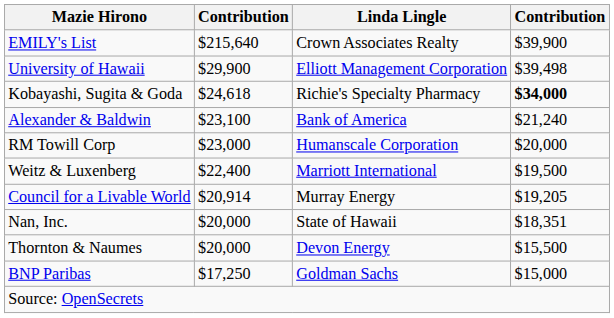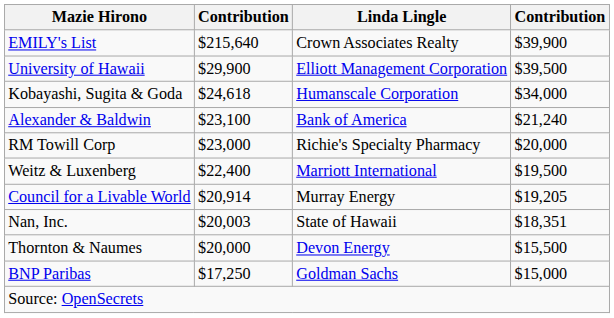 <table class="wikitable sortable">
 <tr>
 <th>Mazie Hirono</th>
 <th>Contribution</th>
 <th>Linda Lingle</th>
 <th>Contribution</th>
 </tr>
 <tr>
 <td><a href='#'>EMILY's List</a></td>
 <td>$215,640</td>
 <td>Crown Associates Realty</td>
 <td>$39,900</td>
 </tr>
 <tr>
 <td><a href='#'>University of Hawaii</a></td>
 <td>$29,900</td>
 <td><a href='#'>Elliott Management Corporation</a></td>
-<td>$39,498</td>
+<td>$39,500</td>
 </tr>
 <tr>
 <td>Kobayashi, Sugita & Goda</td>
 <td>$24,618</td>
-<td>Richie's Specialty Pharmacy</td>
-<td><strong>$34,000</strong></td>
+<td><a href='#'>Humanscale Corporation</a></td>
+<td>$34,000</td>
 </tr>
 <tr>
 <td><a href='#'>Alexander & Baldwin</a></td>
 <td>$23,100</td>
 <td><a href='#'>Bank of America</a></td>
 <td>$21,240</td>
 </tr>
 <tr>
 <td>RM Towill Corp</td>
 <td>$23,000</td>
-<td><a href='#'>Humanscale Corporation</a></td>
+<td>Richie's Specialty Pharmacy</td>
 <td>$20,000</td>
 </tr>
 <tr>
 <td>Weitz & Luxenberg</td>
 <td>$22,400</td>
 <td><a href='#'>Marriott International</a></td>
 <td>$19,500</td>
 </tr>
 <tr>
 <td><a href='#'>Council for a Livable World</a></td>
 <td>$20,914</td>
 <td>Murray Energy</td>
 <td>$19,205</td>
 </tr>
 <tr>
 <td>Nan, Inc.</td>
-<td>$20,000</td>
+<td>$20,003</td>
 <td>State of Hawaii</td>
 <td>$18,351</td>
 </tr>
 <tr>
 <td>Thornton & Naumes</td>
 <td>$20,000</td>
 <td><a href='#'>Devon Energy</a></td>
 <td>$15,500</td>
 </tr>
 <tr>
 <td><a href='#'>BNP Paribas</a></td>
 <td>$17,250</td>
 <td><a href='#'>Goldman Sachs</a></td>
 <td>$15,000</td>
 </tr>
 <tr>
 <td colspan=5>Source: <a href='#'>OpenSecrets</a></td>
 </tr>
 </table>
